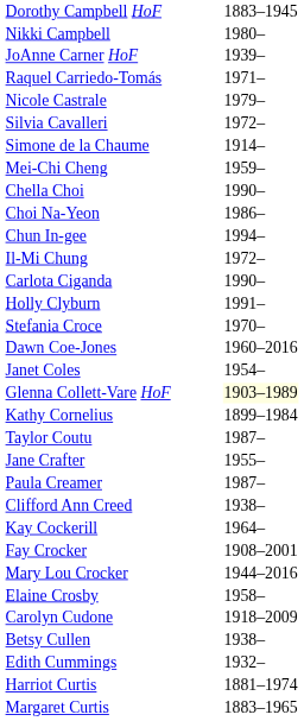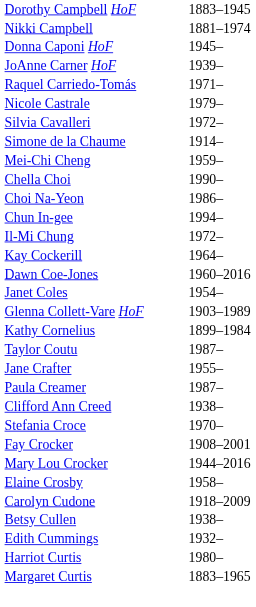 <table>
 <tr>
 <td style="width:210px">  <a href='#'>Dorothy Campbell</a> <em><a href='#'><span>HoF</span></a></em></td>
 <td>1883–1945</td>
 </tr>
 <tr>
 <td>  <a href='#'>Nikki Campbell</a></td>
-<td>1980–</td>
+<td>1881–1974</td>
+</tr>
+<tr>
+<td> <a href='#'>Donna Caponi</a> <em><a href='#'><span>HoF</span></a></em></td>
+<td>1945–</td>
 </tr>
 <tr>
 <td> <a href='#'>JoAnne Carner</a> <em><a href='#'><span>HoF</span></a></em></td>
 <td>1939–</td>
 </tr>
 <tr>
 <td> <a href='#'>Raquel Carriedo-Tomás</a></td>
 <td>1971–</td>
 </tr>
 <tr>
 <td> <a href='#'>Nicole Castrale</a></td>
 <td>1979–</td>
 </tr>
 <tr>
 <td> <a href='#'>Silvia Cavalleri</a></td>
 <td>1972–</td>
 </tr>
 <tr>
 <td> <a href='#'>Simone de la Chaume</a></td>
 <td>1914–</td>
 </tr>
 <tr>
 <td> <a href='#'>Mei-Chi Cheng</a></td>
 <td>1959–</td>
 </tr>
 <tr>
 <td> <a href='#'>Chella Choi</a></td>
 <td>1990–</td>
 </tr>
 <tr>
 <td> <a href='#'>Choi Na-Yeon</a></td>
 <td>1986–</td>
 </tr>
 <tr>
 <td> <a href='#'>Chun In-gee</a></td>
 <td>1994–</td>
 </tr>
 <tr>
 <td> <a href='#'>Il-Mi Chung</a></td>
 <td>1972–</td>
 </tr>
 <tr>
-<td> <a href='#'>Carlota Ciganda</a></td>
-<td>1990–</td>
-</tr>
-<tr>
-<td> <a href='#'>Holly Clyburn</a></td>
-<td>1991–</td>
-</tr>
-<tr>
-<td> <a href='#'>Stefania Croce</a></td>
-<td>1970–</td>
+<td> <a href='#'>Kay Cockerill</a></td>
+<td>1964–</td>
 </tr>
 <tr>
 <td> <a href='#'>Dawn Coe-Jones</a></td>
 <td>1960–2016</td>
 </tr>
 <tr>
 <td> <a href='#'>Janet Coles</a></td>
 <td>1954–</td>
 </tr>
 <tr>
 <td> <a href='#'>Glenna Collett-Vare</a> <em><a href='#'><span>HoF</span></a></em></td>
-<td style="background: lightyellow;">1903–1989</td>
+<td>1903–1989</td>
 </tr>
 <tr>
 <td> <a href='#'>Kathy Cornelius</a></td>
 <td>1899–1984</td>
 </tr>
 <tr>
 <td> <a href='#'>Taylor Coutu</a></td>
 <td>1987–</td>
 </tr>
 <tr>
 <td>  <a href='#'>Jane Crafter</a></td>
 <td>1955–</td>
 </tr>
 <tr>
 <td> <a href='#'>Paula Creamer</a></td>
 <td>1987–</td>
 </tr>
 <tr>
 <td> <a href='#'>Clifford Ann Creed</a></td>
 <td>1938–</td>
 </tr>
 <tr>
-<td> <a href='#'>Kay Cockerill</a></td>
-<td>1964–</td>
+<td> <a href='#'>Stefania Croce</a></td>
+<td>1970–</td>
 </tr>
 <tr>
 <td> <a href='#'>Fay Crocker</a></td>
 <td>1908–2001</td>
 </tr>
 <tr>
 <td> <a href='#'>Mary Lou Crocker</a></td>
 <td>1944–2016</td>
 </tr>
 <tr>
 <td> <a href='#'>Elaine Crosby</a></td>
 <td>1958–</td>
 </tr>
 <tr>
 <td> <a href='#'>Carolyn Cudone</a></td>
 <td>1918–2009</td>
 </tr>
 <tr>
 <td> <a href='#'>Betsy Cullen</a></td>
 <td>1938–</td>
 </tr>
 <tr>
 <td> <a href='#'>Edith Cummings</a></td>
 <td>1932–</td>
 </tr>
 <tr>
 <td> <a href='#'>Harriot Curtis</a></td>
-<td>1881–1974</td>
+<td>1980–</td>
 </tr>
 <tr>
 <td> <a href='#'>Margaret Curtis</a></td>
 <td>1883–1965</td>
 </tr>
 </table>
